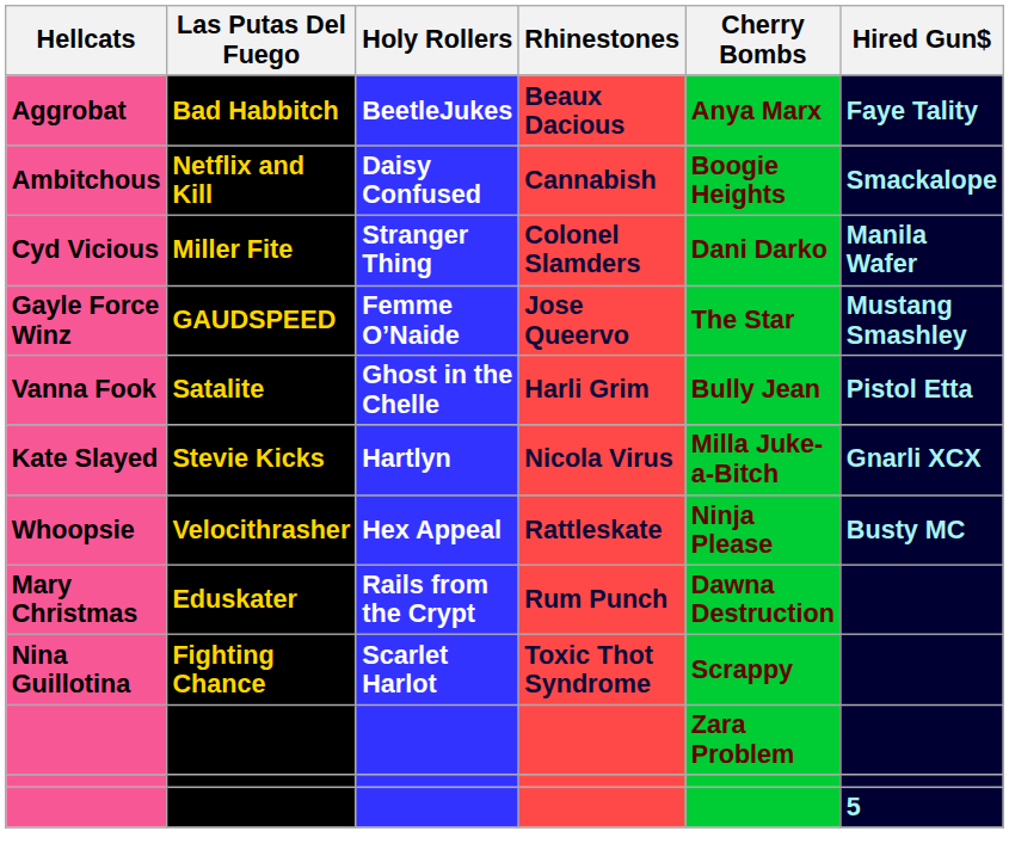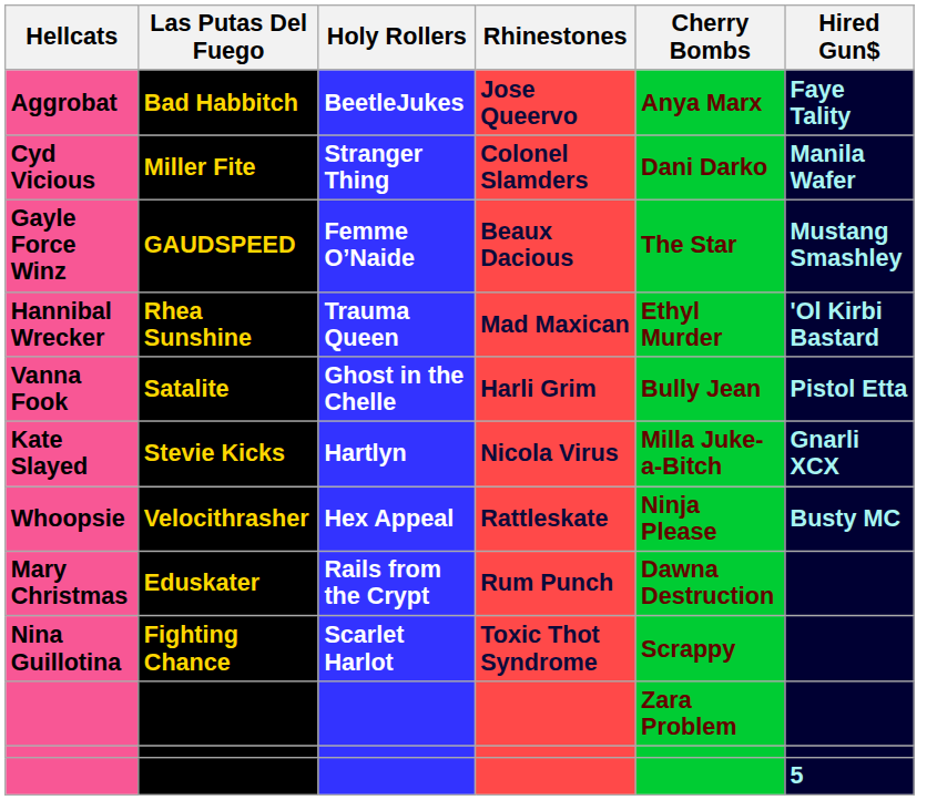 <table class="wikitable">
 <tr>
 <th>Hellcats</th>
 <th>Las Putas Del Fuego</th>
 <th>Holy Rollers</th>
 <th>Rhinestones</th>
 <th>Cherry Bombs</th>
 <th>Hired Gun$</th>
 </tr>
 <tr>
 <td style="background:#f85795; font-weight: bold; color:black;">Aggrobat</td>
 <td style="background:black; font-weight: bold; color:gold;">Bad Habbitch</td>
 <td style="background:#3333FF; font-weight: bold; color:#FFFFFF;">BeetleJukes</td>
-<td style="background:#ff4949; font-weight: bold; color:#0B0B3B;">Beaux Dacious</td>
+<td style="background:#ff4949; font-weight: bold; color:#0B0B3B;">Jose Queervo</td>
 <td style="background:#00CC33; font-weight: bold; color:#660000;">Anya Marx</td>
 <td style="background:#000033; font-weight: bold; color:#A9F5F2;">Faye Tality</td>
-</tr>
-<tr>
-<td style="background:#f85795; font-weight: bold; color:black;">Ambitchous</td>
-<td style="background:black; font-weight: bold; color:gold;">Netflix and Kill</td>
-<td style="background:#3333FF; font-weight: bold; color:#FFFFFF;">Daisy Confused</td>
-<td style="background:#ff4949; font-weight: bold; color:#0B0B3B;">Cannabish</td>
-<td style="background:#00CC33; font-weight: bold; color:#660000;">Boogie Heights</td>
-<td style="background:#000033; font-weight: bold; color:#A9F5F2;">Smackalope</td>
 </tr>
 <tr>
 <td style="background:#f85795; font-weight: bold; color:black;">Cyd Vicious</td>
 <td style="background:black; font-weight: bold; color:gold;">Miller Fite</td>
 <td style="background:#3333FF; font-weight: bold; color:#FFFFFF;">Stranger Thing</td>
 <td style="background:#ff4949; font-weight: bold; color:#0B0B3B;">Colonel Slamders</td>
 <td style="background:#00CC33; font-weight: bold; color:#660000;">Dani Darko</td>
 <td style="background:#000033; font-weight: bold; color:#A9F5F2;">Manila Wafer</td>
 </tr>
 <tr>
 <td style="background:#f85795; font-weight: bold; color:black;">Gayle Force Winz</td>
 <td style="background:black; font-weight: bold; color:gold;">GAUDSPEED</td>
 <td style="background:#3333FF; font-weight: bold; color:#FFFFFF;">Femme O’Naide</td>
-<td style="background:#ff4949; font-weight: bold; color:#0B0B3B;">Jose Queervo</td>
+<td style="background:#ff4949; font-weight: bold; color:#0B0B3B;">Beaux Dacious</td>
 <td style="background:#00CC33; font-weight: bold; color:#660000;">The Star</td>
 <td style="background:#000033; font-weight: bold; color:#A9F5F2;">Mustang Smashley</td>
+</tr>
+<tr>
+<td style="background:#f85795; font-weight: bold; color:black;">Hannibal Wrecker</td>
+<td style="background:black; font-weight: bold; color:gold;">Rhea Sunshine</td>
+<td style="background:#3333FF; font-weight: bold; color:#FFFFFF;">Trauma Queen</td>
+<td style="background:#ff4949; font-weight: bold; color:#0B0B3B;">Mad Maxican</td>
+<td style="background:#00CC33; font-weight: bold; color:#660000;">Ethyl Murder</td>
+<td style="background:#000033; font-weight: bold; color:#A9F5F2;">'Ol Kirbi Bastard</td>
 </tr>
 <tr>
 <td style="background:#f85795; font-weight: bold; color:black;">Vanna Fook</td>
 <td style="background:black; font-weight: bold; color:gold;">Satalite</td>
 <td style="background:#3333FF; font-weight: bold; color:#FFFFFF;">Ghost in the Chelle</td>
 <td style="background:#ff4949; font-weight: bold; color:#0B0B3B;">Harli Grim</td>
 <td style="background:#00CC33; font-weight: bold; color:#660000;">Bully Jean</td>
 <td style="background:#000033; font-weight: bold; color:#A9F5F2;">Pistol Etta</td>
 </tr>
 <tr>
 <td style="background:#f85795; font-weight: bold; color:black;">Kate Slayed</td>
 <td style="background:black; font-weight: bold; color:gold;">Stevie Kicks</td>
 <td style="background:#3333FF; font-weight: bold; color:#FFFFFF;">Hartlyn</td>
 <td style="background:#ff4949; font-weight: bold; color:#0B0B3B;">Nicola Virus</td>
 <td style="background:#00CC33; font-weight: bold; color:#660000;">Milla Juke-a-Bitch</td>
 <td style="background:#000033; font-weight: bold; color:#A9F5F2;">Gnarli XCX</td>
 </tr>
 <tr>
 <td style="background:#f85795; font-weight: bold; color:black;">Whoopsie</td>
 <td style="background:black; font-weight: bold; color:gold;">Velocithrasher</td>
 <td style="background:#3333FF; font-weight: bold; color:#FFFFFF;">Hex Appeal</td>
 <td style="background:#ff4949; font-weight: bold; color:#0B0B3B;">Rattleskate</td>
 <td style="background:#00CC33; font-weight: bold; color:#660000;">Ninja Please</td>
 <td style="background:#000033; font-weight: bold; color:#A9F5F2;">Busty MC</td>
 </tr>
 <tr>
 <td style="background:#f85795; font-weight: bold; color:black;">Mary Christmas</td>
 <td style="background:black; font-weight: bold; color:gold;">Eduskater</td>
 <td style="background:#3333FF; font-weight: bold; color:#FFFFFF;">Rails from the Crypt</td>
 <td style="background:#ff4949; font-weight: bold; color:#0B0B3B;">Rum Punch</td>
 <td style="background:#00CC33; font-weight: bold; color:#660000;">Dawna Destruction</td>
 <td style="background:#000033; font-weight: bold; color:#A9F5F2;"></td>
 </tr>
 <tr>
 <td style="background:#f85795; font-weight: bold; color:black;">Nina Guillotina</td>
 <td style="background:black; font-weight: bold; color:gold;">Fighting Chance</td>
 <td style="background:#3333FF; font-weight: bold; color:#FFFFFF;">Scarlet Harlot</td>
 <td style="background:#ff4949; font-weight: bold; color:#0B0B3B;">Toxic Thot Syndrome</td>
 <td style="background:#00CC33; font-weight: bold; color:#660000;">Scrappy</td>
 <td style="background:#000033; font-weight: bold; color:#A9F5F2;"></td>
 </tr>
 <tr>
 <td style="background:#f85795; font-weight: bold; color:black;"></td>
 <td style="background:black; font-weight: bold; color:gold;"></td>
 <td style="background:#3333FF; font-weight: bold; color:#FFFFFF;"></td>
 <td style="background:#ff4949; font-weight: bold; color:#0B0B3B;"></td>
 <td style="background:#00CC33; font-weight: bold; color:#660000;">Zara Problem</td>
 <td style="background:#000033; font-weight: bold; color:#A9F5F2;"></td>
 </tr>
 <tr>
 <td style="background:#f85795; font-weight: bold; color:black;"></td>
 <td style="background:black; font-weight: bold; color:gold;"></td>
 <td style="background:#3333FF; font-weight: bold; color:#FFFFFF;"></td>
 <td style="background:#ff4949; font-weight: bold; color:#0B0B3B;"></td>
 <td style="background:#00CC33; font-weight: bold; color:#660000;"></td>
 <td style="background:#000033; font-weight: bold; color:#A9F5F2;"></td>
 </tr>
 <tr>
 <td style="background:#f85795; font-weight: bold; color:black;"></td>
 <td style="background:black;  font-weight: bold; color:gold;"></td>
 <td style="background:#3333FF; font-weight: bold;  color:#FFFFFF;"></td>
 <td style="background:#ff4949; font-weight: bold; color:#0B0B3B;"></td>
 <td style="background:#00CC33; font-weight: bold; color:#660000;"></td>
 <td style="background:#000033; font-weight: bold; color:#A9F5F2;">5</td>
 </tr>
 </table>
